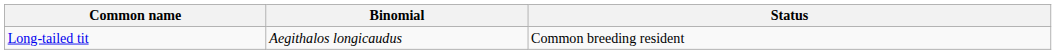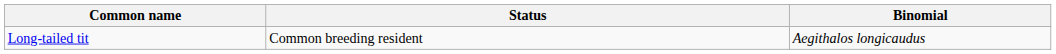 <table width=60% class="wikitable">
 <tr>
 <th width=25%>Common name</th>
+<th width=50%>Status</th>
 <th width=25%>Binomial</th>
-<th width=50%>Status</th>
 </tr>
 <tr>
 <td><a href='#'>Long-tailed tit</a></td>
+<td>Common breeding resident</td>
 <td><em>Aegithalos longicaudus</em></td>
-<td>Common breeding resident</td>
 </tr>
 </table>
